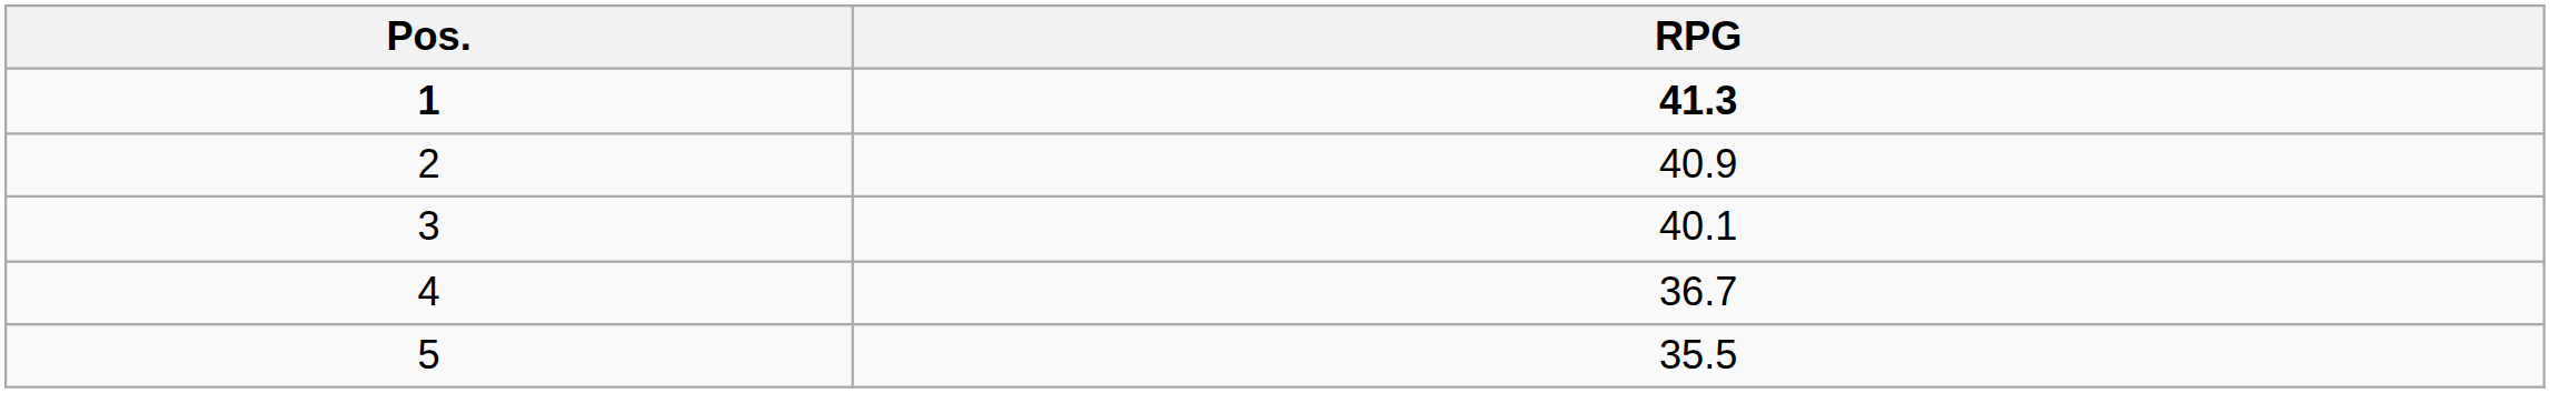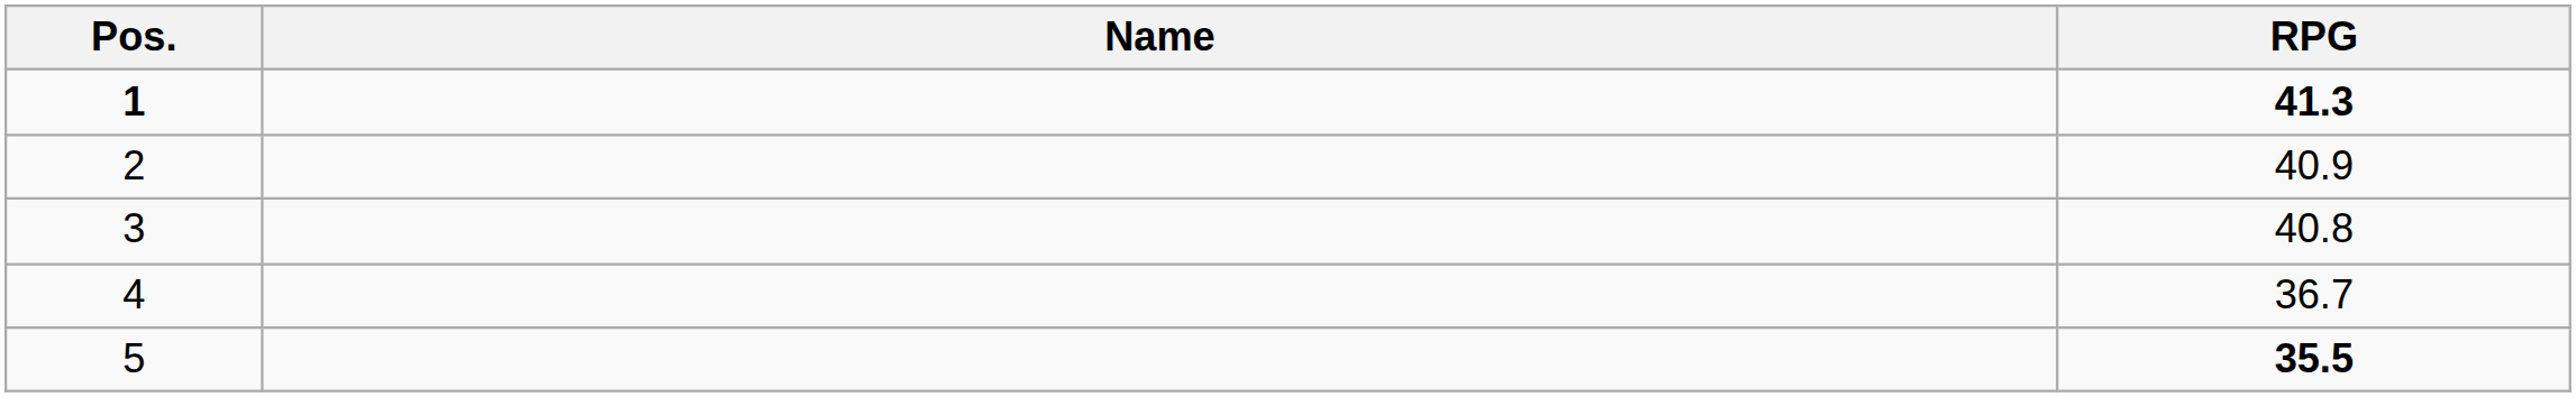 <table class=wikitable width="80%">
 <tr>
 <th width="10%">Pos.</th>
+<th width="70%">Name</th>
 <th width="20%">RPG</th>
 </tr>
 <tr>
 <td align=center><strong>1</strong></td>
+<td><strong></strong></td>
 <td align=center><strong>41.3</strong></td>
 </tr>
 <tr>
 <td align=center>2</td>
+<td></td>
 <td align=center>40.9</td>
 </tr>
 <tr>
 <td align=center>3</td>
-<td align=center>40.1</td>
+<td></td>
+<td align=center>40.8</td>
 </tr>
 <tr>
 <td align=center>4</td>
+<td></td>
 <td align=center>36.7</td>
 </tr>
 <tr>
 <td align=center>5</td>
-<td align=center>35.5</td>
+<td></td>
+<td align=center><strong>35.5</strong></td>
 </tr>
 </table>
